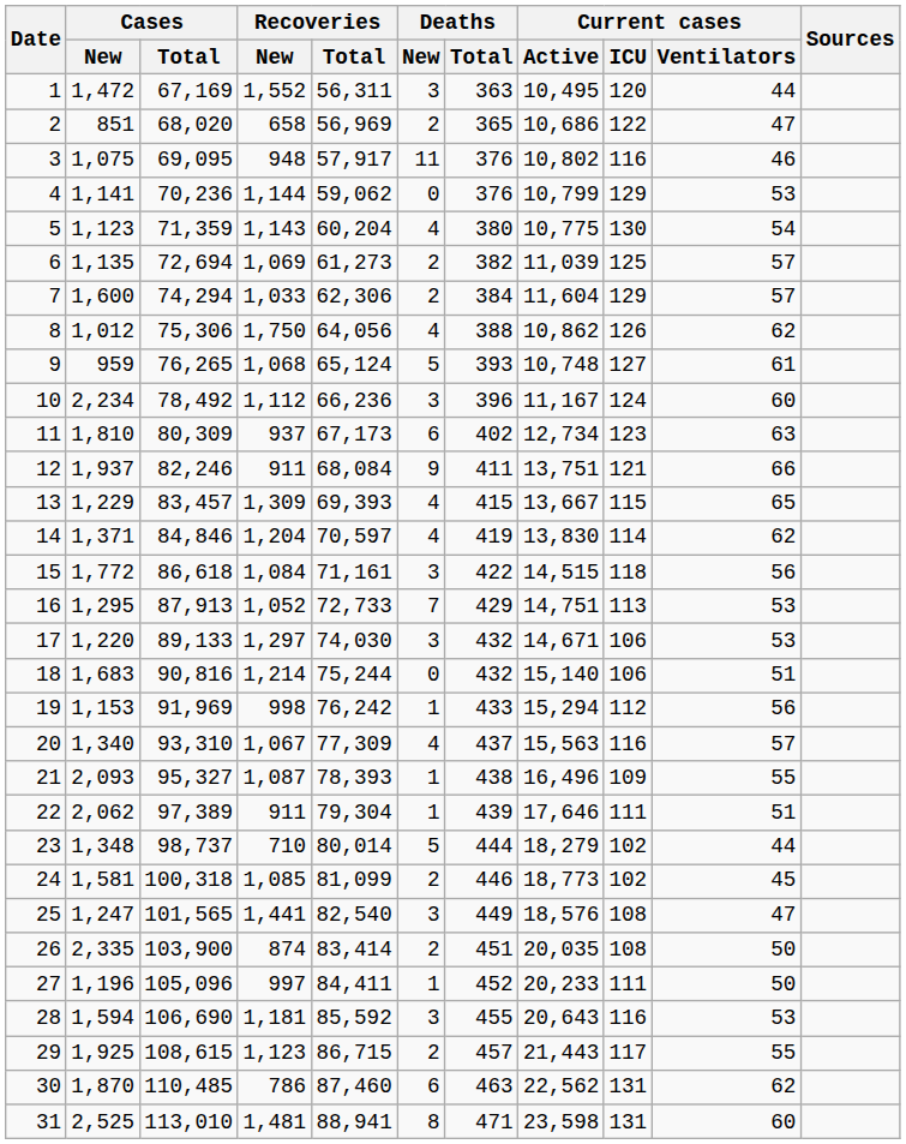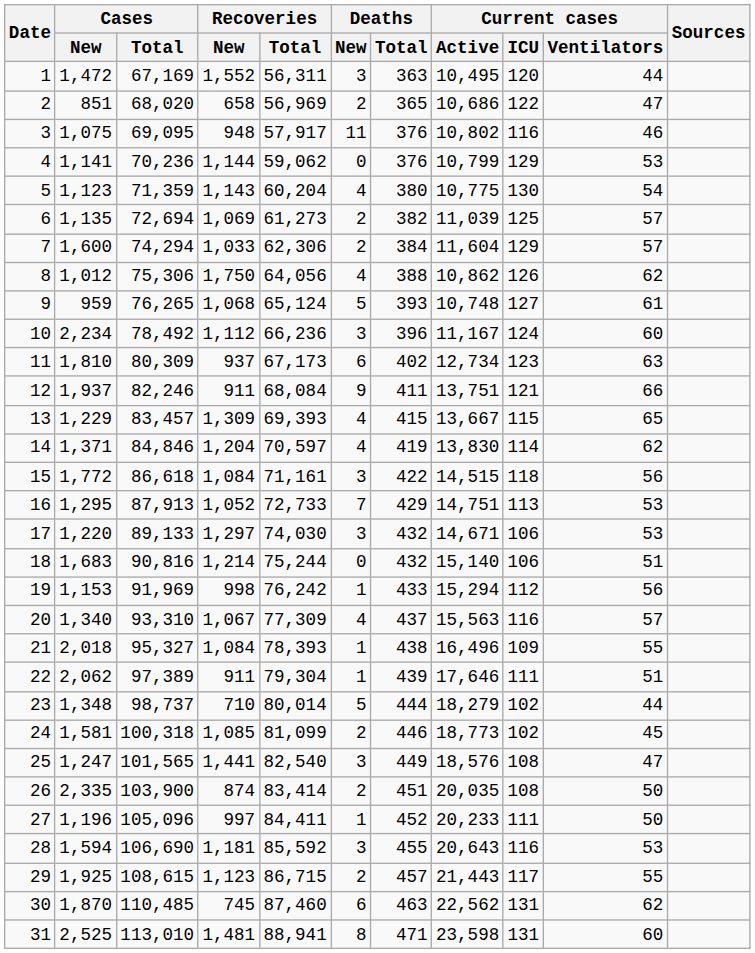 <table class="wikitable sortable mw-collapsible mw-collapsed sticky-header-multi sort-under" style="text-align:right;">
 <tr>
 <th rowspan=2>Date</th>
 <th colspan=2>Cases</th>
 <th colspan=2>Recoveries</th>
 <th colspan=2>Deaths</th>
 <th colspan=3>Current cases</th>
 <th rowspan=2 class="unsortable">Sources</th>
 </tr>
 <tr>
 <th>New</th>
 <th>Total</th>
 <th>New</th>
 <th>Total</th>
 <th>New</th>
 <th>Total</th>
 <th>Active</th>
 <th>ICU</th>
 <th>Ventilators</th>
 </tr>
 <tr>
 <td>1</td>
 <td>1,472</td>
 <td>67,169</td>
 <td>1,552</td>
 <td>56,311</td>
 <td>3</td>
 <td>363</td>
 <td>10,495</td>
 <td>120</td>
 <td>44</td>
 <td></td>
 </tr>
 <tr>
 <td>2</td>
 <td>851</td>
 <td>68,020</td>
 <td>658</td>
 <td>56,969</td>
 <td>2</td>
 <td>365</td>
 <td>10,686</td>
 <td>122</td>
 <td>47</td>
 <td></td>
 </tr>
 <tr>
 <td>3</td>
 <td>1,075</td>
 <td>69,095</td>
 <td>948</td>
 <td>57,917</td>
 <td>11</td>
 <td>376</td>
 <td>10,802</td>
 <td>116</td>
 <td>46</td>
 <td></td>
 </tr>
 <tr>
 <td>4</td>
 <td>1,141</td>
 <td>70,236</td>
 <td>1,144</td>
 <td>59,062</td>
 <td>0</td>
 <td>376</td>
 <td>10,799</td>
 <td>129</td>
 <td>53</td>
 <td></td>
 </tr>
 <tr>
 <td>5</td>
 <td>1,123</td>
 <td>71,359</td>
 <td>1,143</td>
 <td>60,204</td>
 <td>4</td>
 <td>380</td>
 <td>10,775</td>
 <td>130</td>
 <td>54</td>
 <td></td>
 </tr>
 <tr>
 <td>6</td>
 <td>1,135</td>
 <td>72,694</td>
 <td>1,069</td>
 <td>61,273</td>
 <td>2</td>
 <td>382</td>
 <td>11,039</td>
 <td>125</td>
 <td>57</td>
 <td></td>
 </tr>
 <tr>
 <td>7</td>
 <td>1,600</td>
 <td>74,294</td>
 <td>1,033</td>
 <td>62,306</td>
 <td>2</td>
 <td>384</td>
 <td>11,604</td>
 <td>129</td>
 <td>57</td>
 <td></td>
 </tr>
 <tr>
 <td>8</td>
 <td>1,012</td>
 <td>75,306</td>
 <td>1,750</td>
 <td>64,056</td>
 <td>4</td>
 <td>388</td>
 <td>10,862</td>
 <td>126</td>
 <td>62</td>
 <td></td>
 </tr>
 <tr>
 <td>9</td>
 <td>959</td>
 <td>76,265</td>
 <td>1,068</td>
 <td>65,124</td>
 <td>5</td>
 <td>393</td>
 <td>10,748</td>
 <td>127</td>
 <td>61</td>
 <td></td>
 </tr>
 <tr>
 <td>10</td>
 <td>2,234</td>
 <td>78,492</td>
 <td>1,112</td>
 <td>66,236</td>
 <td>3</td>
 <td>396</td>
 <td>11,167</td>
 <td>124</td>
 <td>60</td>
 <td></td>
 </tr>
 <tr>
 <td>11</td>
 <td>1,810</td>
 <td>80,309</td>
 <td>937</td>
 <td>67,173</td>
 <td>6</td>
 <td>402</td>
 <td>12,734</td>
 <td>123</td>
 <td>63</td>
 <td></td>
 </tr>
 <tr>
 <td>12</td>
 <td>1,937</td>
 <td>82,246</td>
 <td>911</td>
 <td>68,084</td>
 <td>9</td>
 <td>411</td>
 <td>13,751</td>
 <td>121</td>
 <td>66</td>
 <td></td>
 </tr>
 <tr>
 <td>13</td>
 <td>1,229</td>
 <td>83,457</td>
 <td>1,309</td>
 <td>69,393</td>
 <td>4</td>
 <td>415</td>
 <td>13,667</td>
 <td>115</td>
 <td>65</td>
 <td></td>
 </tr>
 <tr>
 <td>14</td>
 <td>1,371</td>
 <td>84,846</td>
 <td>1,204</td>
 <td>70,597</td>
 <td>4</td>
 <td>419</td>
 <td>13,830</td>
 <td>114</td>
 <td>62</td>
 <td></td>
 </tr>
 <tr>
 <td>15</td>
 <td>1,772</td>
 <td>86,618</td>
 <td>1,084</td>
 <td>71,161</td>
 <td>3</td>
 <td>422</td>
 <td>14,515</td>
 <td>118</td>
 <td>56</td>
 <td></td>
 </tr>
 <tr>
 <td>16</td>
 <td>1,295</td>
 <td>87,913</td>
 <td>1,052</td>
 <td>72,733</td>
 <td>7</td>
 <td>429</td>
 <td>14,751</td>
 <td>113</td>
 <td>53</td>
 <td></td>
 </tr>
 <tr>
 <td>17</td>
 <td>1,220</td>
 <td>89,133</td>
 <td>1,297</td>
 <td>74,030</td>
 <td>3</td>
 <td>432</td>
 <td>14,671</td>
 <td>106</td>
 <td>53</td>
 <td></td>
 </tr>
 <tr>
 <td>18</td>
 <td>1,683</td>
 <td>90,816</td>
 <td>1,214</td>
 <td>75,244</td>
 <td>0</td>
 <td>432</td>
 <td>15,140</td>
 <td>106</td>
 <td>51</td>
 <td></td>
 </tr>
 <tr>
 <td>19</td>
 <td>1,153</td>
 <td>91,969</td>
 <td>998</td>
 <td>76,242</td>
 <td>1</td>
 <td>433</td>
 <td>15,294</td>
 <td>112</td>
 <td>56</td>
 <td></td>
 </tr>
 <tr>
 <td>20</td>
 <td>1,340</td>
 <td>93,310</td>
 <td>1,067</td>
 <td>77,309</td>
 <td>4</td>
 <td>437</td>
 <td>15,563</td>
 <td>116</td>
 <td>57</td>
 <td></td>
 </tr>
 <tr>
 <td>21</td>
-<td>2,093</td>
+<td>2,018</td>
 <td>95,327</td>
-<td>1,087</td>
+<td>1,084</td>
 <td>78,393</td>
 <td>1</td>
 <td>438</td>
 <td>16,496</td>
 <td>109</td>
 <td>55</td>
 <td></td>
 </tr>
 <tr>
 <td>22</td>
 <td>2,062</td>
 <td>97,389</td>
 <td>911</td>
 <td>79,304</td>
 <td>1</td>
 <td>439</td>
 <td>17,646</td>
 <td>111</td>
 <td>51</td>
 <td></td>
 </tr>
 <tr>
 <td>23</td>
 <td>1,348</td>
 <td>98,737</td>
 <td>710</td>
 <td>80,014</td>
 <td>5</td>
 <td>444</td>
 <td>18,279</td>
 <td>102</td>
 <td>44</td>
 <td></td>
 </tr>
 <tr>
 <td>24</td>
 <td>1,581</td>
 <td>100,318</td>
 <td>1,085</td>
 <td>81,099</td>
 <td>2</td>
 <td>446</td>
 <td>18,773</td>
 <td>102</td>
 <td>45</td>
 <td></td>
 </tr>
 <tr>
 <td>25</td>
 <td>1,247</td>
 <td>101,565</td>
 <td>1,441</td>
 <td>82,540</td>
 <td>3</td>
 <td>449</td>
 <td>18,576</td>
 <td>108</td>
 <td>47</td>
 <td></td>
 </tr>
 <tr>
 <td>26</td>
 <td>2,335</td>
 <td>103,900</td>
 <td>874</td>
 <td>83,414</td>
 <td>2</td>
 <td>451</td>
 <td>20,035</td>
 <td>108</td>
 <td>50</td>
 <td></td>
 </tr>
 <tr>
 <td>27</td>
 <td>1,196</td>
 <td>105,096</td>
 <td>997</td>
 <td>84,411</td>
 <td>1</td>
 <td>452</td>
 <td>20,233</td>
 <td>111</td>
 <td>50</td>
 <td></td>
 </tr>
 <tr>
 <td>28</td>
 <td>1,594</td>
 <td>106,690</td>
 <td>1,181</td>
 <td>85,592</td>
 <td>3</td>
 <td>455</td>
 <td>20,643</td>
 <td>116</td>
 <td>53</td>
 <td></td>
 </tr>
 <tr>
 <td>29</td>
 <td>1,925</td>
 <td>108,615</td>
 <td>1,123</td>
 <td>86,715</td>
 <td>2</td>
 <td>457</td>
 <td>21,443</td>
 <td>117</td>
 <td>55</td>
 <td></td>
 </tr>
 <tr>
 <td>30</td>
 <td>1,870</td>
 <td>110,485</td>
-<td>786</td>
+<td>745</td>
 <td>87,460</td>
 <td>6</td>
 <td>463</td>
 <td>22,562</td>
 <td>131</td>
 <td>62</td>
 <td></td>
 </tr>
 <tr>
 <td>31</td>
 <td>2,525</td>
 <td>113,010</td>
 <td>1,481</td>
 <td>88,941</td>
 <td>8</td>
 <td>471</td>
 <td>23,598</td>
 <td>131</td>
 <td>60</td>
 <td></td>
 </tr>
 </table>
